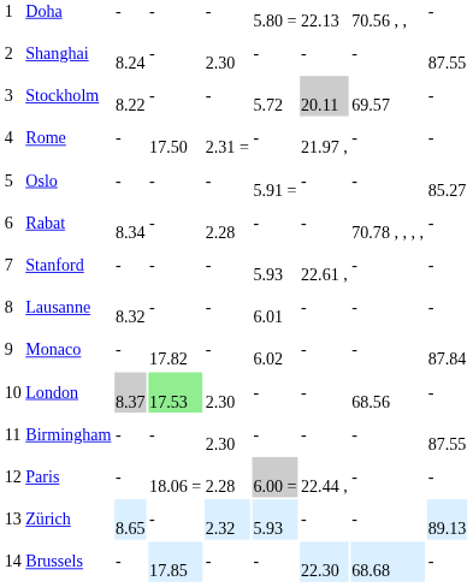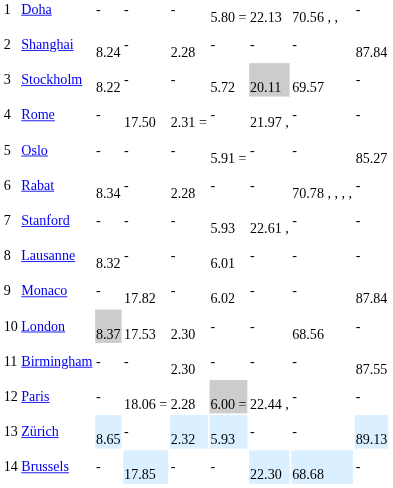 <table>
 <tr>
 <td>1</td>
 <td align=left><a href='#'>Doha</a></td>
 <td>-</td>
 <td>-</td>
 <td>-</td>
 <td><br>5.80 =</td>
 <td><br>22.13</td>
 <td><br>70.56 , , </td>
 <td>-</td>
 </tr>
 <tr>
 <td>2</td>
 <td align=left><a href='#'>Shanghai</a></td>
 <td><br>8.24</td>
 <td>-</td>
-<td><br>2.30</td>
+<td><br>2.28 </td>
 <td>-</td>
 <td>-</td>
 <td>-</td>
-<td><br>87.55 </td>
+<td><br>87.84</td>
 </tr>
 <tr>
 <td>3</td>
 <td align=left><a href='#'>Stockholm</a></td>
 <td><br>8.22 </td>
 <td>-</td>
 <td>-</td>
 <td><br>5.72</td>
 <td style="background:#ccc;"><br>20.11</td>
 <td><br>69.57</td>
 <td>-</td>
 </tr>
 <tr>
 <td>4</td>
 <td align=left><a href='#'>Rome</a></td>
 <td>-</td>
 <td><br>17.50</td>
 <td><br>2.31 =</td>
 <td>-</td>
 <td><br>21.97 , </td>
 <td>-</td>
 <td>-</td>
 </tr>
 <tr>
 <td>5</td>
 <td align=left><a href='#'>Oslo</a></td>
 <td>-</td>
 <td>-</td>
 <td>-</td>
 <td><br>5.91 =</td>
 <td>-</td>
 <td>-</td>
 <td><br>85.27</td>
 </tr>
 <tr>
 <td>6</td>
 <td align=left><a href='#'>Rabat</a></td>
 <td><br>8.34 </td>
 <td>-</td>
 <td><br>2.28</td>
 <td>-</td>
 <td>-</td>
 <td><br>70.78 , , , , </td>
 <td>-</td>
 </tr>
 <tr>
 <td>7</td>
 <td align=left><a href='#'>Stanford</a></td>
 <td>-</td>
 <td>-</td>
 <td>-</td>
 <td><br>5.93</td>
 <td><br>22.61   , </td>
 <td>-</td>
 <td>-</td>
 </tr>
 <tr>
 <td>8</td>
 <td align=left><a href='#'>Lausanne</a></td>
 <td><br>8.32</td>
 <td>-</td>
 <td>-</td>
 <td><br>6.01    </td>
 <td>-</td>
 <td>-</td>
 <td>-</td>
 </tr>
 <tr>
 <td>9</td>
 <td align=left><a href='#'>Monaco</a></td>
 <td>-</td>
 <td><br>17.82  </td>
 <td>-</td>
 <td><br>6.02    </td>
 <td>-</td>
 <td>-</td>
 <td><br>87.84</td>
 </tr>
 <tr>
 <td>10</td>
 <td align=left><a href='#'>London</a></td>
 <td style="background:#ccc;"><br>8.37 </td>
-<td style="background: lightgreen;"><br>17.53 </td>
+<td><br>17.53 </td>
 <td><br>2.30</td>
 <td>-</td>
 <td>-</td>
 <td><br>68.56 </td>
 <td>-</td>
 </tr>
 <tr>
 <td>11</td>
 <td align=left><a href='#'>Birmingham</a></td>
 <td>-</td>
 <td>-</td>
 <td><br>2.30 </td>
 <td>-</td>
 <td>-</td>
 <td>-</td>
 <td><br>87.55 </td>
 </tr>
 <tr>
 <td>12</td>
 <td align=left><a href='#'>Paris</a></td>
 <td>-</td>
 <td><br>18.06 =</td>
 <td><br>2.28</td>
 <td style="background:#ccc;"><br>6.00 =</td>
 <td><br>22.44 , </td>
 <td>-</td>
 <td>-</td>
 </tr>
 <tr>
 <td>13</td>
 <td align=left><a href='#'>Zürich</a></td>
 <td style="background:#daefff;"><br>8.65   </td>
 <td>-</td>
 <td style="background:#daefff;"><br>2.32 </td>
 <td style="background:#daefff;"><br>5.93</td>
 <td>-</td>
 <td>-</td>
 <td style="background:#daefff;"><br>89.13</td>
 </tr>
 <tr>
 <td>14</td>
 <td align=left><a href='#'>Brussels</a></td>
 <td>-</td>
 <td style="background:#daefff;"><br>17.85</td>
 <td>-</td>
 <td>-</td>
 <td style="background:#daefff;"><br>22.30</td>
 <td style="background:#daefff;"><br>68.68</td>
 <td>-</td>
 </tr>
 </table>
